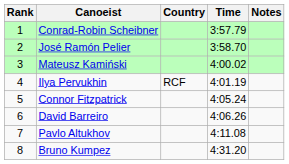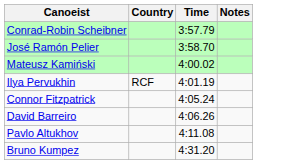 <table class="wikitable" style="text-align:center">
 <tr>
-<th>Rank</th>
 <th>Canoeist</th>
 <th>Country</th>
 <th>Time</th>
 <th>Notes</th>
 </tr>
 <tr bgcolor=bbffbb>
-<td>1</td>
 <td align="left"><a href='#'>Conrad-Robin Scheibner</a></td>
 <td align="left"></td>
 <td>3:57.79</td>
 <td></td>
 </tr>
 <tr bgcolor=bbffbb>
-<td>2</td>
 <td align="left"><a href='#'>José Ramón Pelier</a></td>
 <td align="left"></td>
 <td>3:58.70</td>
 <td></td>
 </tr>
 <tr bgcolor=bbffbb>
-<td>3</td>
 <td align="left"><a href='#'>Mateusz Kamiński</a></td>
 <td align="left"></td>
 <td>4:00.02</td>
 <td></td>
 </tr>
 <tr>
-<td>4</td>
 <td align="left"><a href='#'>Ilya Pervukhin</a></td>
 <td align="left"> RCF</td>
 <td>4:01.19</td>
 <td></td>
 </tr>
 <tr>
-<td>5</td>
 <td align="left"><a href='#'>Connor Fitzpatrick</a></td>
 <td align="left"></td>
 <td>4:05.24</td>
 <td></td>
 </tr>
 <tr>
-<td>6</td>
 <td align="left"><a href='#'>David Barreiro</a></td>
 <td align="left"></td>
 <td>4:06.26</td>
 <td></td>
 </tr>
 <tr>
-<td>7</td>
 <td align="left"><a href='#'>Pavlo Altukhov</a></td>
 <td align="left"></td>
 <td>4:11.08</td>
 <td></td>
 </tr>
 <tr>
-<td>8</td>
 <td align="left"><a href='#'>Bruno Kumpez</a></td>
 <td align="left"></td>
 <td>4:31.20</td>
 <td></td>
 </tr>
 </table>
